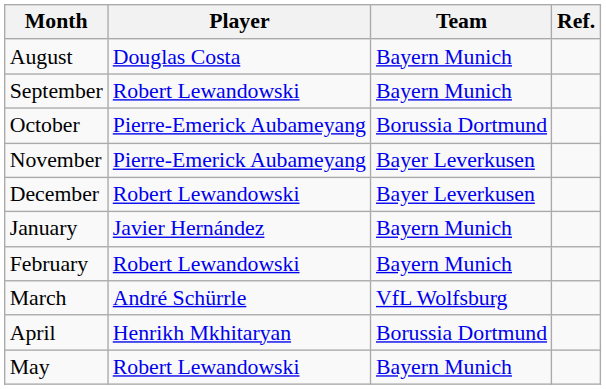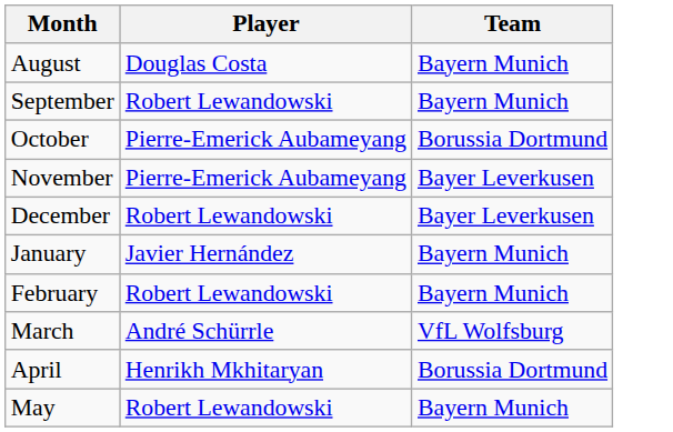 <table class="wikitable">
 <tr>
 <th>Month</th>
 <th>Player</th>
 <th>Team</th>
-<th>Ref.</th>
 </tr>
 <tr>
 <td>August</td>
 <td> <a href='#'>Douglas Costa</a></td>
 <td><a href='#'>Bayern Munich</a></td>
-<td></td>
 </tr>
 <tr>
 <td>September</td>
 <td> <a href='#'>Robert Lewandowski</a></td>
 <td><a href='#'>Bayern Munich</a></td>
-<td></td>
 </tr>
 <tr>
 <td>October</td>
 <td> <a href='#'>Pierre-Emerick Aubameyang</a></td>
 <td><a href='#'>Borussia Dortmund</a></td>
-<td></td>
 </tr>
 <tr>
 <td>November</td>
 <td> <a href='#'>Pierre-Emerick Aubameyang</a></td>
 <td><a href='#'>Bayer Leverkusen</a></td>
-<td></td>
 </tr>
 <tr>
 <td>December</td>
 <td> <a href='#'>Robert Lewandowski</a></td>
 <td><a href='#'>Bayer Leverkusen</a></td>
-<td></td>
 </tr>
 <tr>
 <td>January</td>
 <td> <a href='#'>Javier Hernández</a></td>
 <td><a href='#'>Bayern Munich</a></td>
-<td></td>
 </tr>
 <tr>
 <td>February</td>
 <td> <a href='#'>Robert Lewandowski</a></td>
 <td><a href='#'>Bayern Munich</a></td>
-<td></td>
 </tr>
 <tr>
 <td>March</td>
 <td> <a href='#'>André Schürrle</a></td>
 <td><a href='#'>VfL Wolfsburg</a></td>
-<td></td>
 </tr>
 <tr>
 <td>April</td>
 <td> <a href='#'>Henrikh Mkhitaryan</a></td>
 <td><a href='#'>Borussia Dortmund</a></td>
-<td></td>
 </tr>
 <tr>
 <td>May</td>
 <td> <a href='#'>Robert Lewandowski</a></td>
 <td><a href='#'>Bayern Munich</a></td>
-<td></td>
 </tr>
 </table>
